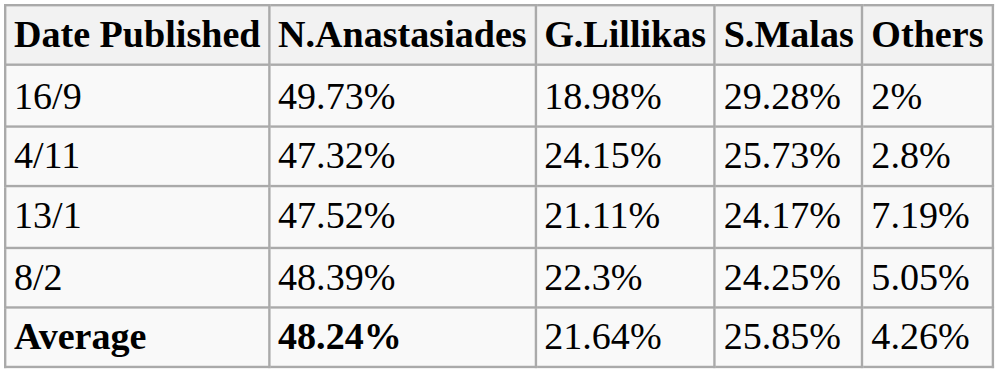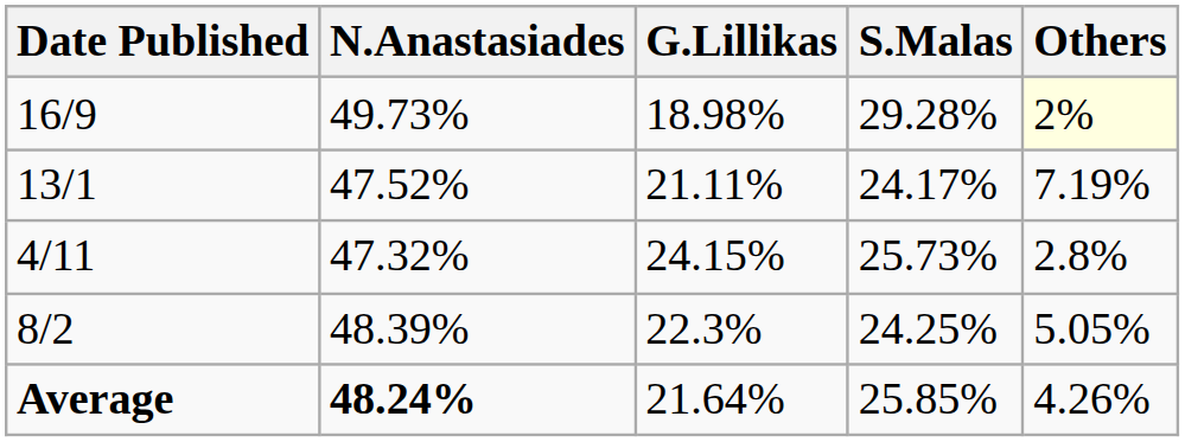 <table class="wikitable">
 <tr style="background:#e9e9e9;">
 <th>Date Published</th>
 <th>N.Anastasiades</th>
 <th>G.Lillikas</th>
 <th>S.Malas</th>
 <th>Others</th>
 </tr>
 <tr>
 <td>16/9</td>
 <td>49.73%</td>
 <td>18.98%</td>
 <td>29.28%</td>
-<td>2%</td>
+<td style="background: lightyellow;">2%</td>
+</tr>
+<tr>
+<td>13/1</td>
+<td>47.52%</td>
+<td>21.11%</td>
+<td>24.17%</td>
+<td>7.19%</td>
 </tr>
 <tr>
 <td>4/11</td>
 <td>47.32%</td>
 <td>24.15%</td>
 <td>25.73%</td>
 <td>2.8%</td>
-</tr>
-<tr>
-<td>13/1</td>
-<td>47.52%</td>
-<td>21.11%</td>
-<td>24.17%</td>
-<td>7.19%</td>
 </tr>
 <tr>
 <td>8/2</td>
 <td>48.39%</td>
 <td>22.3%</td>
 <td>24.25%</td>
 <td>5.05%</td>
 </tr>
 <tr>
 <td><strong>Average</strong></td>
 <td><strong>48.24%</strong></td>
 <td>21.64%</td>
 <td>25.85%</td>
 <td>4.26%</td>
 </tr>
 </table>
